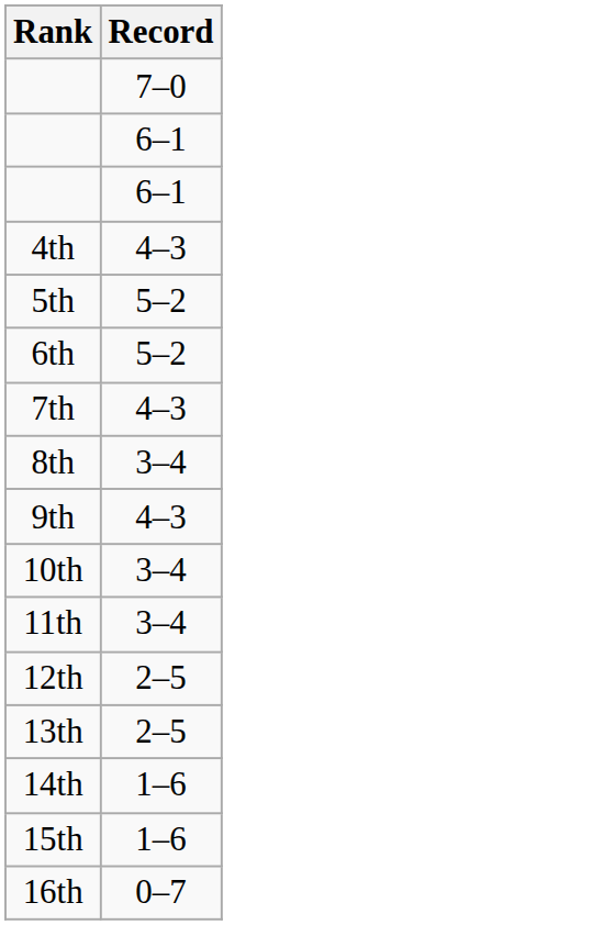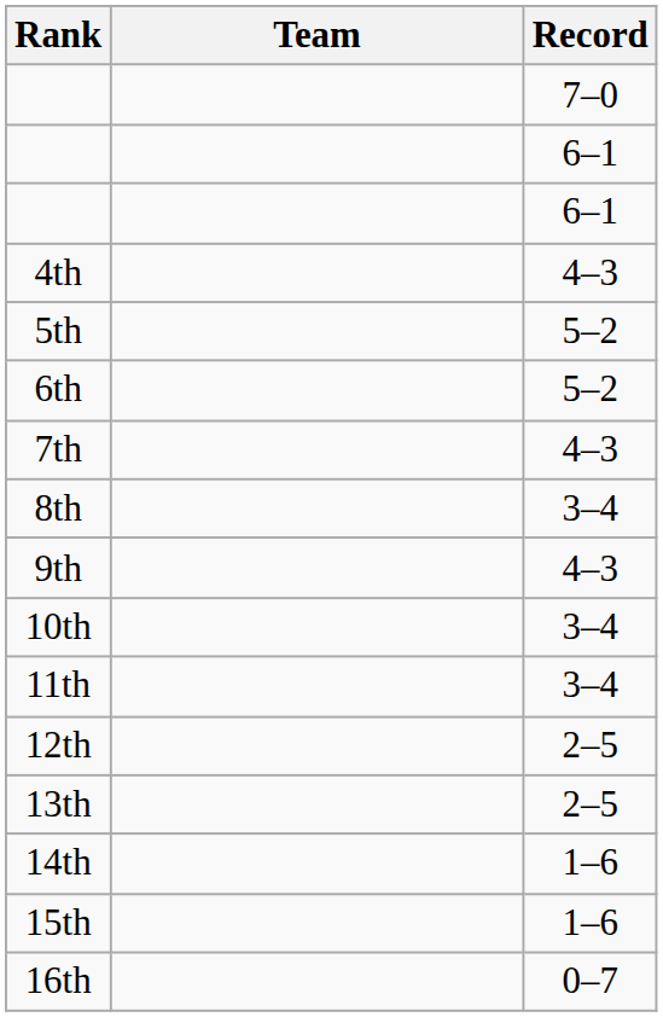 <table class=wikitable style="text-align:center;">
 <tr>
 <th>Rank</th>
+<th width=170>Team</th>
 <th>Record</th>
 </tr>
 <tr>
 <td></td>
+<td align=left></td>
 <td align=center>7–0</td>
 </tr>
 <tr>
 <td></td>
+<td align=left></td>
 <td align=center>6–1</td>
 </tr>
 <tr>
 <td></td>
+<td align=left></td>
 <td align=center>6–1</td>
 </tr>
 <tr>
 <td>4th</td>
+<td align=left></td>
 <td align=center>4–3</td>
 </tr>
 <tr>
 <td>5th</td>
+<td align=left></td>
 <td align=center>5–2</td>
 </tr>
 <tr>
 <td>6th</td>
+<td align=left></td>
 <td align=center>5–2</td>
 </tr>
 <tr>
 <td>7th</td>
+<td align=left></td>
 <td align=center>4–3</td>
 </tr>
 <tr>
 <td>8th</td>
+<td align=left></td>
 <td align=center>3–4</td>
 </tr>
 <tr>
 <td>9th</td>
+<td align=left></td>
 <td align=center>4–3</td>
 </tr>
 <tr>
 <td>10th</td>
+<td align=left></td>
 <td align=center>3–4</td>
 </tr>
 <tr>
 <td>11th</td>
+<td align=left></td>
 <td align=center>3–4</td>
 </tr>
 <tr>
 <td>12th</td>
+<td align=left></td>
 <td align=center>2–5</td>
 </tr>
 <tr>
 <td>13th</td>
+<td align=left></td>
 <td align=center>2–5</td>
 </tr>
 <tr>
 <td>14th</td>
+<td align=left></td>
 <td align=center>1–6</td>
 </tr>
 <tr>
 <td>15th</td>
+<td align=left></td>
 <td align=center>1–6</td>
 </tr>
 <tr>
 <td>16th</td>
+<td align=left></td>
 <td align=center>0–7</td>
 </tr>
 </table>
